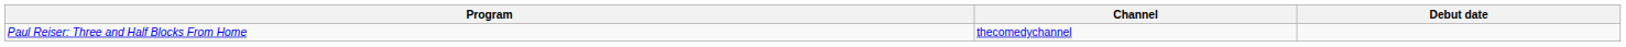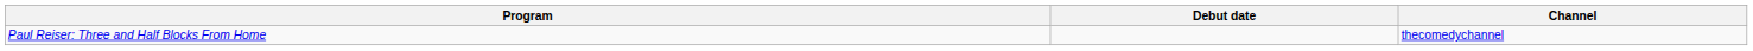 <table class="wikitable sortable"  style="width:100%; font-size:87%;">
 <tr style="background:#efefef;">
 <th style="width:60%;">Program</th>
+<th style="width:20%;">Debut date</th>
 <th style="width:20%;">Channel</th>
-<th style="width:20%;">Debut date</th>
 </tr>
 <tr>
 <td> <em><a href='#'>Paul Reiser: Three and Half Blocks From Home</a></em></td>
+<td></td>
 <td><a href='#'>thecomedychannel</a></td>
-<td></td>
 </tr>
 </table>
